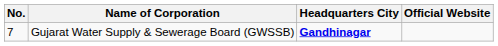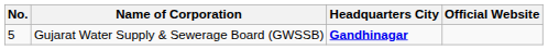 <table class="wikitable">
 <tr>
 <th>No.</th>
 <th>Name of Corporation</th>
 <th>Headquarters City</th>
 <th>Official Website</th>
 </tr>
 <tr>
-<td>7</td>
+<td>5</td>
 <td>Gujarat Water Supply & Sewerage Board (GWSSB)</td>
 <td><strong><a href='#'>Gandhinagar</a></strong></td>
 <td></td>
 </tr>
 </table>
